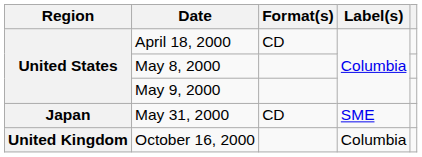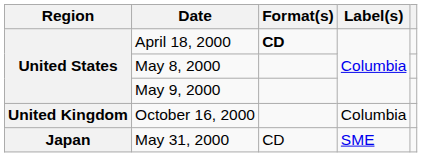 <table class="wikitable plainrowheaders">
 <tr>
 <th scope="col">Region</th>
 <th scope="col">Date</th>
 <th scope="col">Format(s)</th>
 <th scope="col">Label(s)</th>
 <th scope="col"></th>
 </tr>
 <tr>
 <th scope="row" rowspan="3">United States</th>
 <td>April 18, 2000</td>
-<td>CD</td>
+<td><strong>CD</strong></td>
 <td rowspan="3"><a href='#'>Columbia</a></td>
 <td align="center"></td>
 </tr>
 <tr>
 <td>May 8, 2000</td>
 <td></td>
 <td align="center"></td>
 </tr>
 <tr>
 <td>May 9, 2000</td>
 <td></td>
 <td align="center"></td>
 </tr>
 <tr>
+<th scope="row">United Kingdom</th>
+<td>October 16, 2000</td>
+<td></td>
+<td>Columbia</td>
+<td align="center"></td>
+</tr>
+<tr>
 <th scope="row">Japan</th>
 <td>May 31, 2000</td>
 <td>CD</td>
 <td><a href='#'>SME</a></td>
 <td align="center"></td>
 </tr>
-<tr>
-<th scope="row">United Kingdom</th>
-<td>October 16, 2000</td>
-<td></td>
-<td>Columbia</td>
-<td align="center"></td>
-</tr>
 </table>
